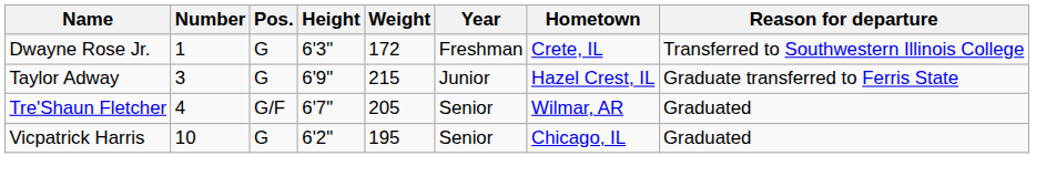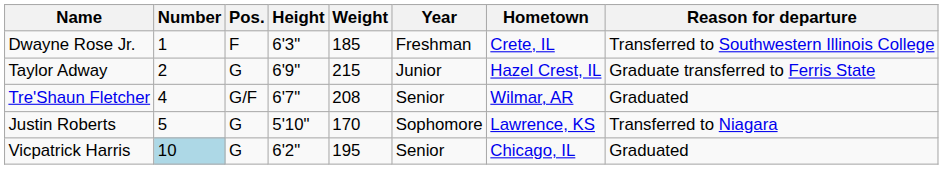 <table class="wikitable sortable" border="1">
 <tr>
 <th>Name</th>
 <th>Number</th>
 <th>Pos.</th>
 <th>Height</th>
 <th>Weight</th>
 <th>Year</th>
 <th>Hometown</th>
 <th class="unsortable">Reason for departure</th>
 </tr>
 <tr>
 <td>Dwayne Rose Jr.</td>
 <td>1</td>
-<td>G</td>
+<td>F</td>
 <td>6'3"</td>
-<td>172</td>
+<td>185</td>
 <td>Freshman</td>
 <td><a href='#'>Crete, IL</a></td>
 <td>Transferred to <a href='#'>Southwestern Illinois College</a></td>
 </tr>
 <tr>
 <td>Taylor Adway</td>
-<td>3</td>
+<td>2</td>
 <td>G</td>
 <td>6'9"</td>
 <td>215</td>
 <td>Junior</td>
 <td><a href='#'>Hazel Crest, IL</a></td>
 <td>Graduate transferred to <a href='#'>Ferris State</a></td>
 </tr>
 <tr>
 <td><a href='#'>Tre'Shaun Fletcher</a></td>
 <td>4</td>
 <td>G/F</td>
 <td>6'7"</td>
-<td>205</td>
+<td>208</td>
 <td>Senior</td>
 <td><a href='#'>Wilmar, AR</a></td>
 <td>Graduated</td>
 </tr>
 <tr>
+<td>Justin Roberts</td>
+<td>5</td>
+<td>G</td>
+<td>5'10"</td>
+<td>170</td>
+<td>Sophomore</td>
+<td><a href='#'>Lawrence, KS</a></td>
+<td>Transferred to <a href='#'>Niagara</a></td>
+</tr>
+<tr>
 <td>Vicpatrick Harris</td>
-<td>10</td>
+<td style="background: lightblue;">10</td>
 <td>G</td>
 <td>6'2"</td>
 <td>195</td>
 <td>Senior</td>
 <td><a href='#'>Chicago, IL</a></td>
 <td>Graduated</td>
 </tr>
 </table>
